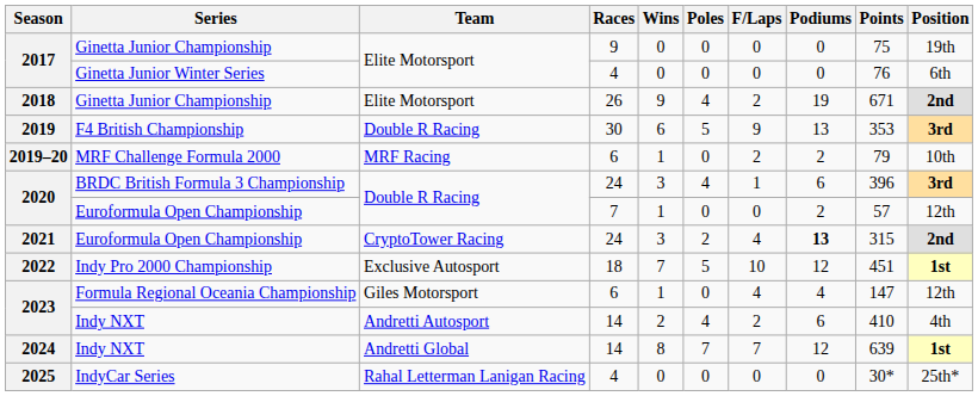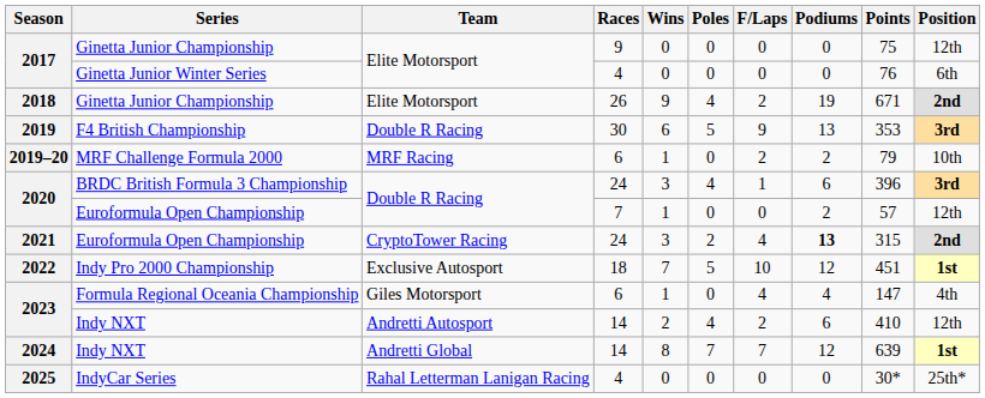 <table class="wikitable" style="font-size: 90%; text-align:center">
 <tr>
 <th>Season</th>
 <th>Series</th>
 <th>Team</th>
 <th>Races</th>
 <th>Wins</th>
 <th>Poles</th>
 <th>F/Laps</th>
 <th>Podiums</th>
 <th>Points</th>
 <th>Position</th>
 </tr>
 <tr>
 <th rowspan=2>2017</th>
 <td align=left><a href='#'>Ginetta Junior Championship</a></td>
 <td rowspan=2 align=left>Elite Motorsport</td>
 <td>9</td>
 <td>0</td>
 <td>0</td>
 <td>0</td>
 <td>0</td>
 <td>75</td>
-<td>19th</td>
+<td>12th</td>
 </tr>
 <tr>
 <td align=left><a href='#'>Ginetta Junior Winter Series</a></td>
 <td>4</td>
 <td>0</td>
 <td>0</td>
 <td>0</td>
 <td>0</td>
 <td>76</td>
 <td>6th</td>
 </tr>
 <tr>
 <th>2018</th>
 <td align=left><a href='#'>Ginetta Junior Championship</a></td>
 <td align=left>Elite Motorsport</td>
 <td>26</td>
 <td>9</td>
 <td>4</td>
 <td>2</td>
 <td>19</td>
 <td>671</td>
 <td style="background:#DFDFDF;"><strong>2nd</strong></td>
 </tr>
 <tr>
 <th>2019</th>
 <td align=left><a href='#'>F4 British Championship</a></td>
 <td align=left><a href='#'>Double R Racing</a></td>
 <td>30</td>
 <td>6</td>
 <td>5</td>
 <td>9</td>
 <td>13</td>
 <td>353</td>
 <td style="background:#FFDF9F;"><strong>3rd</strong></td>
 </tr>
 <tr>
 <th>2019–20</th>
 <td align=left><a href='#'>MRF Challenge Formula 2000</a></td>
 <td align=left><a href='#'>MRF Racing</a></td>
 <td>6</td>
 <td>1</td>
 <td>0</td>
 <td>2</td>
 <td>2</td>
 <td>79</td>
 <td>10th</td>
 </tr>
 <tr>
 <th rowspan=2>2020</th>
 <td align=left><a href='#'>BRDC British Formula 3 Championship</a></td>
 <td align=left rowspan=2><a href='#'>Double R Racing</a></td>
 <td>24</td>
 <td>3</td>
 <td>4</td>
 <td>1</td>
 <td>6</td>
 <td>396</td>
 <td style="background:#FFDF9F;"><strong>3rd</strong></td>
 </tr>
 <tr>
 <td align=left><a href='#'>Euroformula Open Championship</a></td>
 <td>7</td>
 <td>1</td>
 <td>0</td>
 <td>0</td>
 <td>2</td>
 <td>57</td>
 <td>12th</td>
 </tr>
 <tr>
 <th>2021</th>
 <td align=left><a href='#'>Euroformula Open Championship</a></td>
 <td align=left><a href='#'>CryptoTower Racing</a></td>
 <td>24</td>
 <td>3</td>
 <td>2</td>
 <td>4</td>
 <td><strong>13</strong></td>
 <td>315</td>
 <td style="background:#DFDFDF;"><strong>2nd</strong></td>
 </tr>
 <tr>
 <th>2022</th>
 <td align=left><a href='#'>Indy Pro 2000 Championship</a></td>
 <td align=left>Exclusive Autosport</td>
 <td>18</td>
 <td>7</td>
 <td>5</td>
 <td>10</td>
 <td>12</td>
 <td>451</td>
 <td style="background:#FFFFBF;"><strong>1st</strong></td>
 </tr>
 <tr>
 <th rowspan="2">2023</th>
 <td align="left"><a href='#'>Formula Regional Oceania Championship</a></td>
 <td align="left">Giles Motorsport</td>
 <td>6</td>
 <td>1</td>
 <td>0</td>
 <td>4</td>
 <td>4</td>
 <td>147</td>
-<td>12th</td>
+<td>4th</td>
 </tr>
 <tr>
 <td align="left"><a href='#'>Indy NXT</a></td>
 <td align="left"><a href='#'>Andretti Autosport</a></td>
 <td>14</td>
 <td>2</td>
 <td>4</td>
 <td>2</td>
 <td>6</td>
 <td>410</td>
-<td>4th</td>
+<td>12th</td>
 </tr>
 <tr>
 <th>2024</th>
 <td align=left><a href='#'>Indy NXT</a></td>
 <td align=left><a href='#'>Andretti Global</a></td>
 <td>14</td>
 <td>8</td>
 <td>7</td>
 <td>7</td>
 <td>12</td>
 <td>639</td>
 <td style="background:#FFFFBF;"><strong>1st</strong></td>
 </tr>
 <tr>
 <th>2025</th>
 <td align=left><a href='#'>IndyCar Series</a></td>
 <td align=left><a href='#'>Rahal Letterman Lanigan Racing</a></td>
 <td>4</td>
 <td>0</td>
 <td>0</td>
 <td>0</td>
 <td>0</td>
 <td>30*</td>
 <td>25th*</td>
 </tr>
 </table>
